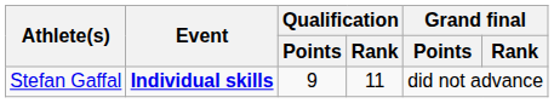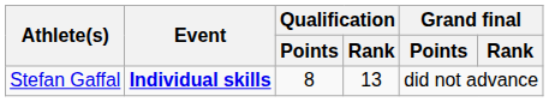 <table class="wikitable">
 <tr>
 <th rowspan="2">Athlete(s)</th>
 <th rowspan="2">Event</th>
 <th colspan="2">Qualification</th>
 <th colspan="2">Grand final</th>
 </tr>
 <tr>
 <th>Points</th>
 <th>Rank</th>
 <th>Points</th>
 <th>Rank</th>
 </tr>
 <tr>
 <td><a href='#'>Stefan Gaffal</a></td>
 <td><strong><a href='#'>Individual skills</a></strong></td>
-<td align="center">9</td>
-<td align="center">11</td>
+<td align="center">8</td>
+<td align="center">13</td>
 <td align="center" colspan=2>did not advance</td>
 </tr>
 </table>
